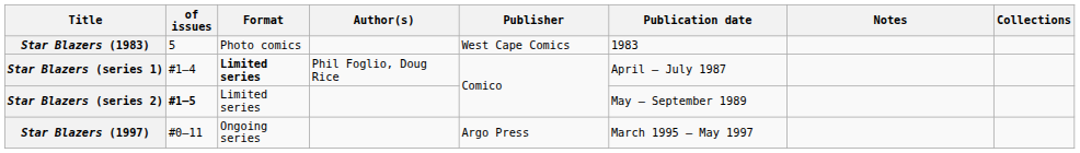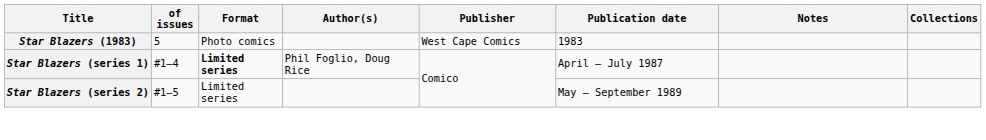 <table class="wikitable">
 <tr>
 <th>Title</th>
 <th style="width:40pt"> of issues</th>
 <th style="width:75pt">Format</th>
 <th style="width:125pt">Author(s)</th>
 <th style="width:125pt">Publisher</th>
 <th style="width:150pt">Publication date</th>
 <th style="width:175pt">Notes</th>
 <th>Collections</th>
 </tr>
 <tr>
 <th><em>Star Blazers</em> (1983)</th>
 <td>5</td>
 <td>Photo comics</td>
 <td></td>
 <td>West Cape Comics</td>
 <td>1983</td>
 <td></td>
 <td></td>
 </tr>
 <tr>
 <th><em>Star Blazers</em> (series 1)</th>
 <td>#1–4</td>
 <td><strong>Limited series</strong></td>
 <td>Phil Foglio, Doug Rice</td>
 <td rowspan="2">Comico</td>
 <td>April – July 1987</td>
 <td></td>
 <td></td>
 </tr>
 <tr>
 <th><em>Star Blazers</em> (series 2)</th>
-<td><strong>#1–5</strong></td>
+<td>#1–5</td>
 <td>Limited series</td>
 <td></td>
 <td>May – September 1989</td>
 <td></td>
 <td></td>
 </tr>
-<tr>
-<th><em>Star Blazers</em> (1997)</th>
-<td>#0–11</td>
-<td>Ongoing series</td>
-<td></td>
-<td>Argo Press</td>
-<td>March 1995 – May 1997</td>
-<td></td>
-<td></td>
-</tr>
 </table>
